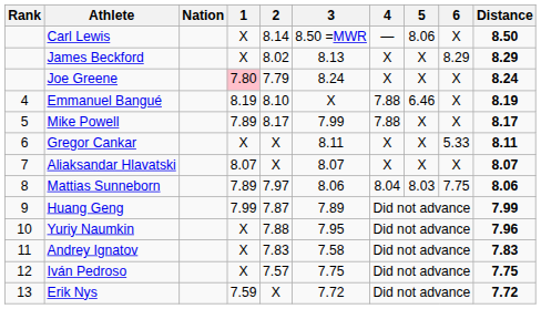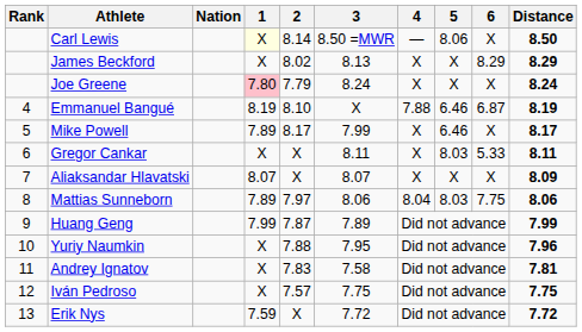 <table class="sortable wikitable" style="text-align:center">
 <tr>
 <th>Rank</th>
 <th>Athlete</th>
 <th>Nation</th>
 <th>1</th>
 <th>2</th>
 <th>3</th>
 <th>4</th>
 <th>5</th>
 <th>6</th>
 <th>Distance</th>
 </tr>
 <tr>
 <td></td>
 <td align=left><a href='#'>Carl Lewis</a></td>
 <td align=left></td>
-<td data-sort-value=1.00>X</td>
+<td data-sort-value=1.00 style="background: lightyellow;">X</td>
 <td>8.14</td>
 <td>8.50  =<a href='#'>MWR</a></td>
 <td data-sort-value=1.00>—</td>
 <td>8.06</td>
 <td data-sort-value=1.00>X</td>
 <td><strong>8.50</strong></td>
 </tr>
 <tr>
 <td></td>
 <td align=left><a href='#'>James Beckford</a></td>
 <td align=left></td>
 <td data-sort-value=1.00>X</td>
 <td>8.02</td>
 <td>8.13</td>
 <td data-sort-value=1.00>X</td>
 <td data-sort-value=1.00>X</td>
 <td>8.29</td>
 <td><strong>8.29</strong></td>
 </tr>
 <tr>
 <td></td>
 <td align=left><a href='#'>Joe Greene</a></td>
 <td align=left></td>
 <td style="background: pink;">7.80</td>
 <td>7.79</td>
 <td>8.24 </td>
 <td data-sort-value=1.00>X</td>
 <td data-sort-value=1.00>X</td>
 <td data-sort-value=1.00>X</td>
 <td><strong>8.24</strong></td>
 </tr>
 <tr>
 <td>4</td>
 <td align=left><a href='#'>Emmanuel Bangué</a></td>
 <td align=left></td>
 <td>8.19</td>
 <td>8.10</td>
 <td data-sort-value=1.00>X</td>
 <td>7.88</td>
 <td>6.46</td>
-<td data-sort-value=1.00>X</td>
+<td>6.87</td>
 <td><strong>8.19</strong></td>
 </tr>
 <tr>
 <td>5</td>
 <td align=left><a href='#'>Mike Powell</a></td>
 <td align=left></td>
 <td>7.89</td>
 <td>8.17 </td>
 <td>7.99</td>
-<td>7.88</td>
 <td data-sort-value=1.00>X</td>
+<td>6.46</td>
 <td data-sort-value=1.00>X</td>
 <td><strong>8.17</strong></td>
 </tr>
 <tr>
 <td>6</td>
 <td align=left><a href='#'>Gregor Cankar</a></td>
 <td align=left></td>
 <td data-sort-value=1.00>X</td>
 <td data-sort-value=1.00>X</td>
 <td>8.11</td>
 <td data-sort-value=1.00>X</td>
-<td data-sort-value=1.00>X</td>
+<td>8.03</td>
 <td>5.33</td>
 <td><strong>8.11</strong></td>
 </tr>
 <tr>
 <td>7</td>
 <td align=left><a href='#'>Aliaksandar Hlavatski</a></td>
 <td align=left></td>
 <td>8.07</td>
 <td data-sort-value=1.00>X</td>
 <td>8.07</td>
 <td data-sort-value=1.00>X</td>
 <td data-sort-value=1.00>X</td>
 <td data-sort-value=1.00>X</td>
-<td><strong>8.07</strong></td>
+<td><strong>8.09</strong></td>
 </tr>
 <tr>
 <td>8</td>
 <td align=left><a href='#'>Mattias Sunneborn</a></td>
 <td align=left></td>
 <td>7.89</td>
 <td>7.97</td>
 <td>8.06</td>
 <td>8.04</td>
 <td>8.03</td>
 <td>7.75</td>
 <td><strong>8.06</strong></td>
 </tr>
 <tr>
 <td>9</td>
 <td align=left><a href='#'>Huang Geng</a></td>
 <td align=left></td>
 <td>7.99</td>
 <td>7.87</td>
 <td>7.89</td>
 <td colspan="3" data-sort-value=0.00>Did not advance</td>
 <td><strong>7.99</strong></td>
 </tr>
 <tr>
 <td>10</td>
 <td align=left><a href='#'>Yuriy Naumkin</a></td>
 <td align=left></td>
 <td data-sort-value=1.00>X</td>
 <td>7.88</td>
 <td>7.95</td>
 <td colspan="3" data-sort-value=0.00>Did not advance</td>
 <td><strong>7.96</strong></td>
 </tr>
 <tr>
 <td>11</td>
 <td align=left><a href='#'>Andrey Ignatov</a></td>
 <td align=left></td>
 <td data-sort-value=1.00>X</td>
 <td>7.83</td>
 <td>7.58</td>
 <td colspan="3" data-sort-value=0.00>Did not advance</td>
-<td><strong>7.83</strong></td>
+<td><strong>7.81</strong></td>
 </tr>
 <tr>
 <td>12</td>
 <td align=left><a href='#'>Iván Pedroso</a></td>
 <td align=left></td>
 <td data-sort-value=1.00>X</td>
 <td>7.57</td>
 <td>7.75</td>
 <td colspan="3" data-sort-value=0.00>Did not advance</td>
 <td><strong>7.75</strong></td>
 </tr>
 <tr>
 <td>13</td>
 <td align=left><a href='#'>Erik Nys</a></td>
 <td align=left></td>
 <td>7.59</td>
 <td data-sort-value=1.00>X</td>
 <td>7.72</td>
 <td colspan="3" data-sort-value=0.00>Did not advance</td>
 <td><strong>7.72</strong></td>
 </tr>
 </table>
